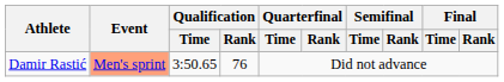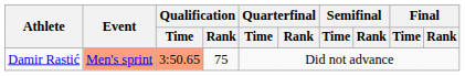 <table class="wikitable" style="font-size:90%">
 <tr>
 <th rowspan="2">Athlete</th>
 <th rowspan="2">Event</th>
 <th colspan="2">Qualification</th>
 <th colspan="2">Quarterfinal</th>
 <th colspan="2">Semifinal</th>
 <th colspan="2">Final</th>
 </tr>
 <tr style="font-size:95%">
 <th>Time</th>
 <th>Rank</th>
 <th>Time</th>
 <th>Rank</th>
 <th>Time</th>
 <th>Rank</th>
 <th>Time</th>
 <th>Rank</th>
 </tr>
 <tr align=center>
 <td align=left><a href='#'>Damir Rastić</a></td>
 <td align=left style="background: lightsalmon;"><a href='#'>Men's sprint</a></td>
-<td>3:50.65</td>
-<td>76</td>
+<td style="background: lightsalmon;">3:50.65</td>
+<td>75</td>
 <td colspan=6>Did not advance</td>
 </tr>
 </table>
